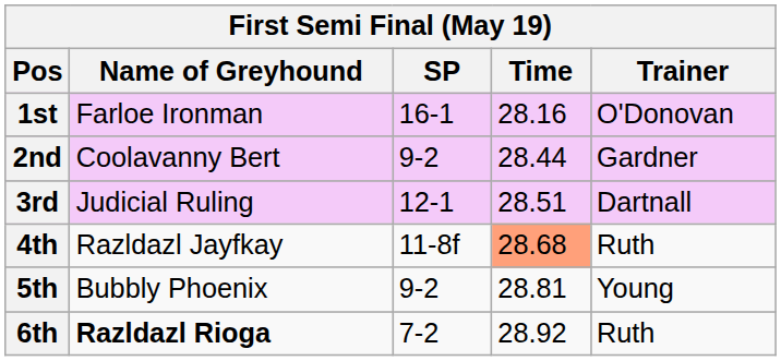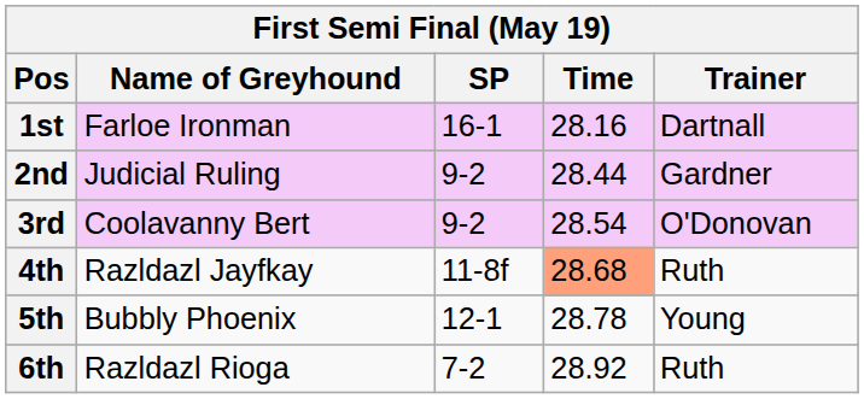 <table class="wikitable">
 <tr>
 <th colspan="6">First Semi Final (May 19)</th>
 </tr>
 <tr>
 <th width=30>Pos</th>
 <th width=180>Name of Greyhound</th>
 <th width=50>SP</th>
 <th width=50>Time</th>
 <th width=100>Trainer</th>
 </tr>
 <tr style="background: #f4caf9;">
 <th>1st</th>
 <td>Farloe Ironman</td>
 <td>16-1</td>
 <td>28.16</td>
-<td>O'Donovan</td>
+<td>Dartnall</td>
 </tr>
 <tr style="background: #f4caf9;">
 <th>2nd</th>
-<td>Coolavanny Bert</td>
+<td>Judicial Ruling</td>
 <td>9-2</td>
 <td>28.44</td>
 <td>Gardner</td>
 </tr>
 <tr style="background: #f4caf9;">
 <th>3rd</th>
-<td>Judicial Ruling</td>
-<td>12-1</td>
-<td>28.51</td>
-<td>Dartnall</td>
+<td>Coolavanny Bert</td>
+<td>9-2</td>
+<td>28.54</td>
+<td>O'Donovan</td>
 </tr>
 <tr>
 <th>4th</th>
 <td>Razldazl Jayfkay</td>
 <td>11-8f</td>
 <td style="background: lightsalmon;">28.68</td>
 <td>Ruth</td>
 </tr>
 <tr>
 <th>5th</th>
 <td>Bubbly Phoenix</td>
-<td>9-2</td>
-<td>28.81</td>
+<td>12-1</td>
+<td>28.78</td>
 <td>Young</td>
 </tr>
 <tr>
 <th>6th</th>
-<td><strong>Razldazl Rioga</strong></td>
+<td>Razldazl Rioga</td>
 <td>7-2</td>
 <td>28.92</td>
 <td>Ruth</td>
 </tr>
 </table>
